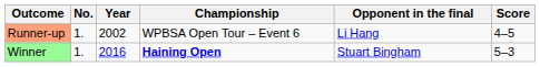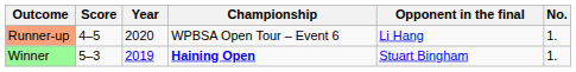 <table class="wikitable sortable">
 <tr>
 <th width="80">Outcome</th>
-<th width="20">No.</th>
+<th width="50">Score</th>
 <th width="50">Year</th>
 <th width="250">Championship</th>
 <th width="200">Opponent in the final</th>
-<th width="50">Score</th>
+<th width="20">No.</th>
 </tr>
 <tr>
 <td style="background:#ffa07a;">Runner-up</td>
-<td>1.</td>
-<td>2002</td>
+<td>4–5</td>
+<td>2020</td>
 <td>WPBSA Open Tour – Event 6</td>
 <td> <a href='#'>Li Hang</a></td>
-<td>4–5</td>
+<td>1.</td>
 </tr>
 <tr>
 <td style="background:#98FB98">Winner</td>
-<td>1.</td>
-<td><a href='#'>2016</a></td>
+<td>5–3</td>
+<td><a href='#'>2019</a></td>
 <td><strong><a href='#'>Haining Open</a></strong></td>
 <td> <a href='#'>Stuart Bingham</a></td>
-<td>5–3</td>
+<td>1.</td>
 </tr>
 </table>
